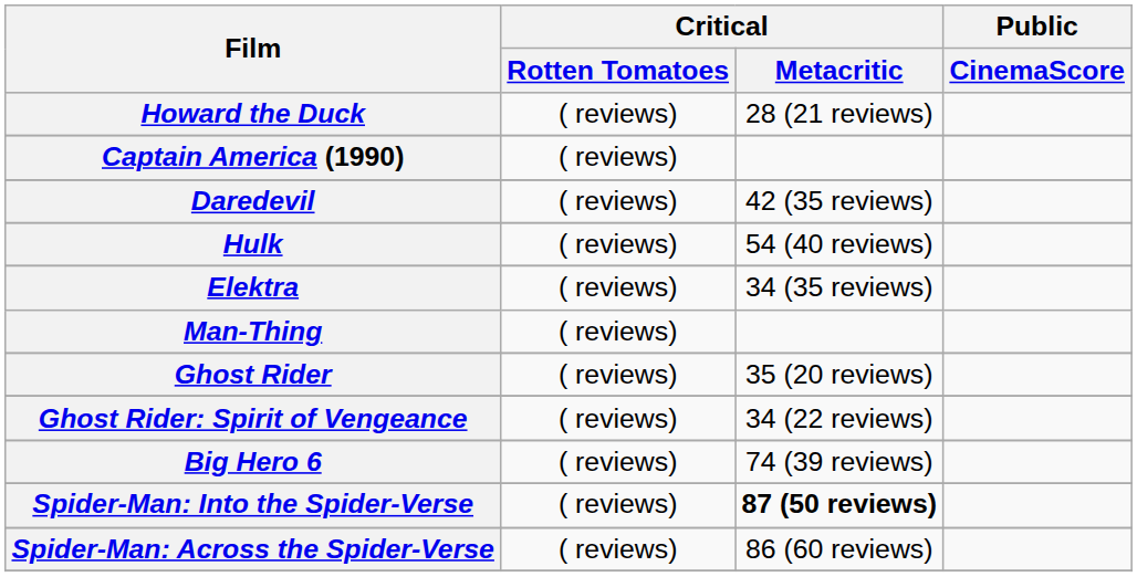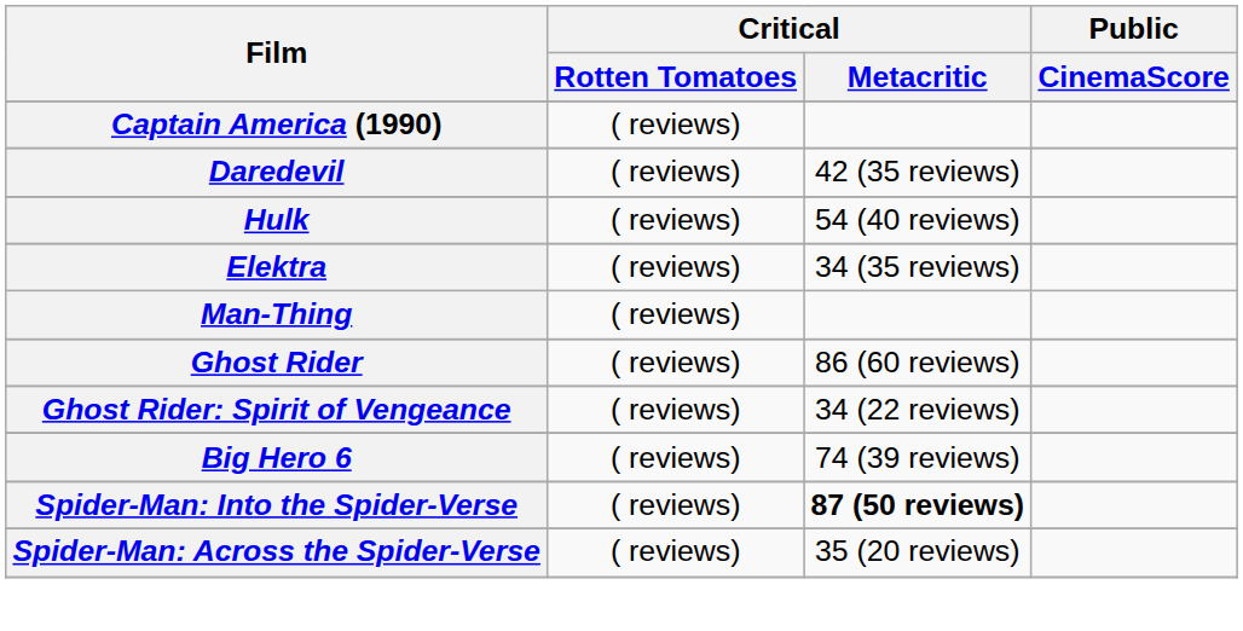 <table class="wikitable plainrowheaders sortable" style="text-align: center;">
 <tr>
 <th scope="col" rowspan="2">Film</th>
 <th scope="col" colspan="2">Critical</th>
 <th scope="col">Public</th>
 </tr>
 <tr>
 <th scope="col"><a href='#'>Rotten Tomatoes</a></th>
 <th scope="col"><a href='#'>Metacritic</a></th>
 <th scope="col"><a href='#'>CinemaScore</a></th>
-</tr>
-<tr>
-<th scope="row"><em><a href='#'>Howard the Duck</a></em></th>
-<td> ( reviews)</td>
-<td>28 (21 reviews)</td>
-<td></td>
 </tr>
 <tr>
 </tr>
 <tr>
 <th scope="row"><em><a href='#'>Captain America</a> </em> (1990)</th>
 <td> ( reviews)</td>
 <td></td>
 <td></td>
 </tr>
 <tr>
 </tr>
 <tr>
 </tr>
 <tr>
 </tr>
 <tr>
 </tr>
 <tr>
 </tr>
 <tr>
 <th scope="row"><em><a href='#'>Daredevil</a></em></th>
 <td> ( reviews)</td>
 <td>42 (35 reviews)</td>
 <td></td>
 </tr>
 <tr>
 </tr>
 <tr>
 <th scope="row"><em><a href='#'>Hulk</a></em></th>
 <td> ( reviews)</td>
 <td>54 (40 reviews)</td>
 <td></td>
 </tr>
 <tr>
 </tr>
 <tr>
 </tr>
 <tr>
 </tr>
 <tr>
 <th scope="row"><em><a href='#'>Elektra</a></em></th>
 <td> ( reviews)</td>
 <td>34 (35 reviews)</td>
 <td></td>
 </tr>
 <tr>
 <th scope="row"><em><a href='#'>Man-Thing</a></em></th>
 <td> ( reviews)</td>
 <td></td>
 <td></td>
 </tr>
 <tr>
 </tr>
 <tr>
 </tr>
 <tr>
 <th scope="row"><em><a href='#'>Ghost Rider</a></em></th>
 <td> ( reviews)</td>
-<td>35 (20 reviews)</td>
+<td>86 (60 reviews)</td>
 <td></td>
 </tr>
 <tr>
 </tr>
 <tr>
 </tr>
 <tr>
 </tr>
 <tr>
 </tr>
 <tr>
 </tr>
 <tr>
 </tr>
 <tr>
 </tr>
 <tr>
 </tr>
 <tr>
 </tr>
 <tr>
 </tr>
 <tr>
 <th scope="row"><em><a href='#'>Ghost Rider: Spirit of Vengeance</a></em></th>
 <td> ( reviews)</td>
 <td>34 (22 reviews)</td>
 <td></td>
 </tr>
 <tr>
 </tr>
 <tr>
 </tr>
 <tr>
 </tr>
 <tr>
 </tr>
 <tr>
 </tr>
 <tr>
 </tr>
 <tr>
 </tr>
 <tr>
 </tr>
 <tr>
 </tr>
 <tr>
 <th scope="row"><em><a href='#'>Big Hero 6</a></em></th>
 <td> ( reviews)</td>
 <td>74 (39 reviews)</td>
 <td></td>
 </tr>
 <tr>
 </tr>
 <tr>
 </tr>
 <tr>
 </tr>
 <tr>
 </tr>
 <tr>
 </tr>
 <tr>
 </tr>
 <tr>
 </tr>
 <tr>
 </tr>
 <tr>
 </tr>
 <tr>
 </tr>
 <tr>
 </tr>
 <tr>
 </tr>
 <tr>
 </tr>
 <tr>
 </tr>
 <tr>
 </tr>
 <tr>
 </tr>
 <tr>
 <th scope="row"><em><a href='#'>Spider-Man: Into the Spider-Verse</a></em></th>
 <td> ( reviews)</td>
 <td><strong>87 (50 reviews)</strong></td>
 <td></td>
 </tr>
 <tr>
 </tr>
 <tr>
 </tr>
 <tr>
 </tr>
 <tr>
 </tr>
 <tr>
 </tr>
 <tr>
 </tr>
 <tr>
 </tr>
 <tr>
 </tr>
 <tr>
 </tr>
 <tr>
 </tr>
 <tr>
 </tr>
 <tr>
 </tr>
 <tr>
 </tr>
 <tr>
 </tr>
 <tr>
 </tr>
 <tr>
 </tr>
 <tr>
 <th scope="row"><em><a href='#'>Spider-Man: Across the Spider-Verse</a></em></th>
 <td> ( reviews)</td>
-<td>86 (60 reviews)</td>
+<td>35 (20 reviews)</td>
 <td></td>
 </tr>
 <tr>
 </tr>
 <tr>
 </tr>
 <tr>
 </tr>
 <tr>
 </tr>
 <tr>
 </tr>
 <tr>
 </tr>
 <tr>
 </tr>
 </table>
